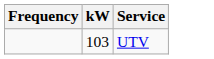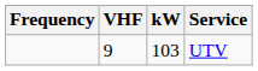 <table class="wikitable sortable">
 <tr>
 <th>Frequency</th>
+<th>VHF</th>
 <th>kW</th>
 <th>Service</th>
 </tr>
 <tr>
 <td></td>
+<td>9</td>
 <td>103</td>
 <td><a href='#'>UTV</a></td>
 </tr>
 </table>
